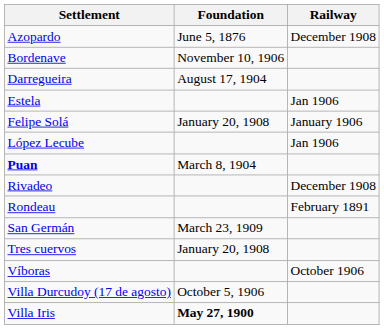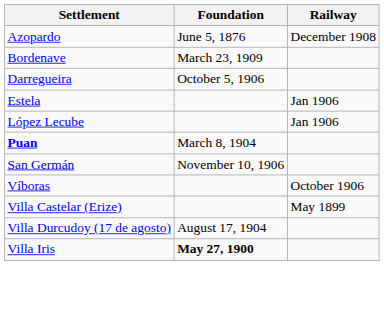 <table class="wikitable">
 <tr>
 <th>Settlement</th>
 <th>Foundation</th>
 <th>Railway</th>
 </tr>
 <tr>
 <td><a href='#'>Azopardo</a></td>
 <td>June 5, 1876</td>
 <td>December 1908</td>
 </tr>
 <tr>
 <td><a href='#'>Bordenave</a></td>
-<td>November 10, 1906</td>
+<td>March 23, 1909</td>
 <td></td>
 </tr>
 <tr>
 <td><a href='#'>Darregueira</a></td>
-<td>August 17, 1904</td>
+<td>October 5, 1906</td>
 <td></td>
 </tr>
 <tr>
 <td><a href='#'>Estela</a></td>
 <td></td>
 <td>Jan 1906</td>
-</tr>
-<tr>
-<td><a href='#'>Felipe Solá</a></td>
-<td>January 20, 1908</td>
-<td>January 1906</td>
 </tr>
 <tr>
 <td><a href='#'>López Lecube</a></td>
 <td></td>
 <td>Jan 1906</td>
 </tr>
 <tr>
 <td><strong><a href='#'>Puan</a></strong></td>
 <td>March 8, 1904</td>
 <td></td>
 </tr>
 <tr>
-<td><a href='#'>Rivadeo</a></td>
-<td></td>
-<td>December 1908</td>
-</tr>
-<tr>
-<td><a href='#'>Rondeau</a></td>
-<td></td>
-<td>February 1891</td>
-</tr>
-<tr>
 <td><a href='#'>San Germán</a></td>
-<td>March 23, 1909</td>
-<td></td>
-</tr>
-<tr>
-<td><a href='#'>Tres cuervos</a></td>
-<td>January 20, 1908</td>
+<td>November 10, 1906</td>
 <td></td>
 </tr>
 <tr>
 <td><a href='#'>Víboras</a></td>
 <td></td>
 <td>October 1906</td>
 </tr>
 <tr>
+<td><a href='#'>Villa Castelar (Erize)</a></td>
+<td></td>
+<td>May 1899</td>
+</tr>
+<tr>
 <td><a href='#'>Villa Durcudoy (17 de agosto)</a></td>
-<td>October 5, 1906</td>
+<td>August 17, 1904</td>
 <td></td>
 </tr>
 <tr>
 <td><a href='#'>Villa Iris</a></td>
 <td><strong>May 27, 1900</strong></td>
 <td></td>
 </tr>
 </table>
